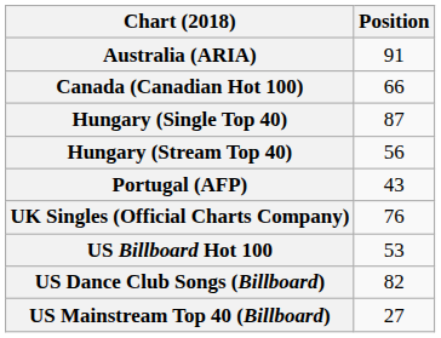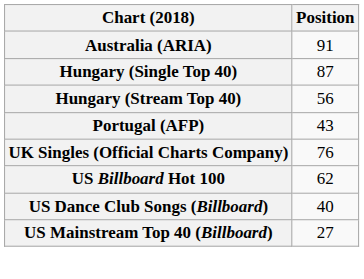 <table class="wikitable sortable plainrowheaders" style="text-align:center">
 <tr>
 <th scope="col">Chart (2018)</th>
 <th scope="col">Position</th>
 </tr>
 <tr>
 <th scope="row">Australia (ARIA)</th>
 <td>91</td>
-</tr>
-<tr>
-<th scope="row">Canada (Canadian Hot 100)</th>
-<td>66</td>
 </tr>
 <tr>
 <th scope="row">Hungary (Single Top 40)</th>
 <td>87</td>
 </tr>
 <tr>
 <th scope="row">Hungary (Stream Top 40)</th>
 <td>56</td>
 </tr>
 <tr>
 <th scope="row">Portugal (AFP)</th>
 <td>43</td>
 </tr>
 <tr>
 <th scope="row">UK Singles (Official Charts Company)</th>
 <td>76</td>
 </tr>
 <tr>
 <th scope="row">US <em>Billboard</em> Hot 100</th>
-<td>53</td>
+<td>62</td>
 </tr>
 <tr>
 <th scope="row">US Dance Club Songs (<em>Billboard</em>)</th>
-<td>82</td>
+<td>40</td>
 </tr>
 <tr>
 <th scope="row">US Mainstream Top 40 (<em>Billboard</em>)</th>
 <td>27</td>
 </tr>
 </table>
